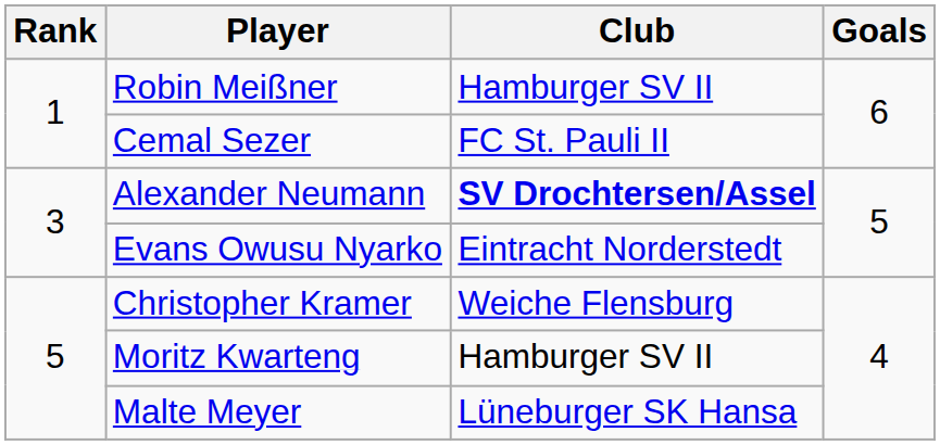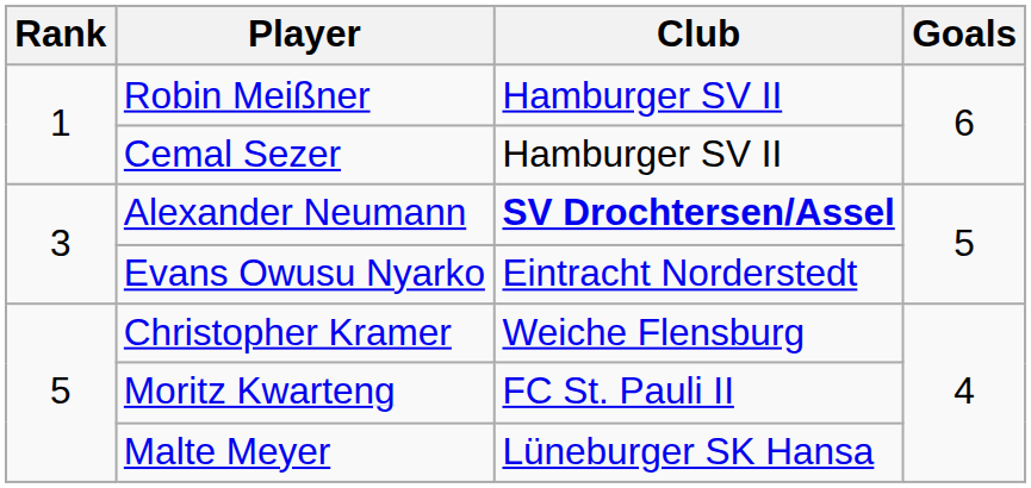 <table class="wikitable" style="text-align: center;">
 <tr>
 <th>Rank</th>
 <th>Player</th>
 <th>Club</th>
 <th>Goals</th>
 </tr>
 <tr>
 <td rowspan="2">1</td>
 <td align="left"> <a href='#'>Robin Meißner</a></td>
 <td align="left"><a href='#'>Hamburger SV II</a></td>
 <td rowspan="2">6</td>
 </tr>
 <tr>
 <td align="left"> <a href='#'>Cemal Sezer</a></td>
-<td align="left"><a href='#'>FC St. Pauli II</a></td>
+<td align="left">Hamburger SV II</td>
 </tr>
 <tr>
 <td rowspan="2">3</td>
 <td align="left"> <a href='#'>Alexander Neumann</a></td>
 <td align="left"><strong><a href='#'>SV Drochtersen/Assel</a></strong></td>
 <td rowspan="2">5</td>
 </tr>
 <tr>
 <td align="left"> <a href='#'>Evans Owusu Nyarko</a></td>
 <td align="left"><a href='#'>Eintracht Norderstedt</a></td>
 </tr>
 <tr>
 <td rowspan="3">5</td>
 <td align="left"> <a href='#'>Christopher Kramer</a></td>
 <td align="left"><a href='#'>Weiche Flensburg</a></td>
 <td rowspan="3">4</td>
 </tr>
 <tr>
 <td align="left"> <a href='#'>Moritz Kwarteng</a></td>
-<td align="left">Hamburger SV II</td>
+<td align="left"><a href='#'>FC St. Pauli II</a></td>
 </tr>
 <tr>
 <td align="left"> <a href='#'>Malte Meyer</a></td>
 <td align="left"><a href='#'>Lüneburger SK Hansa</a></td>
 </tr>
 </table>
